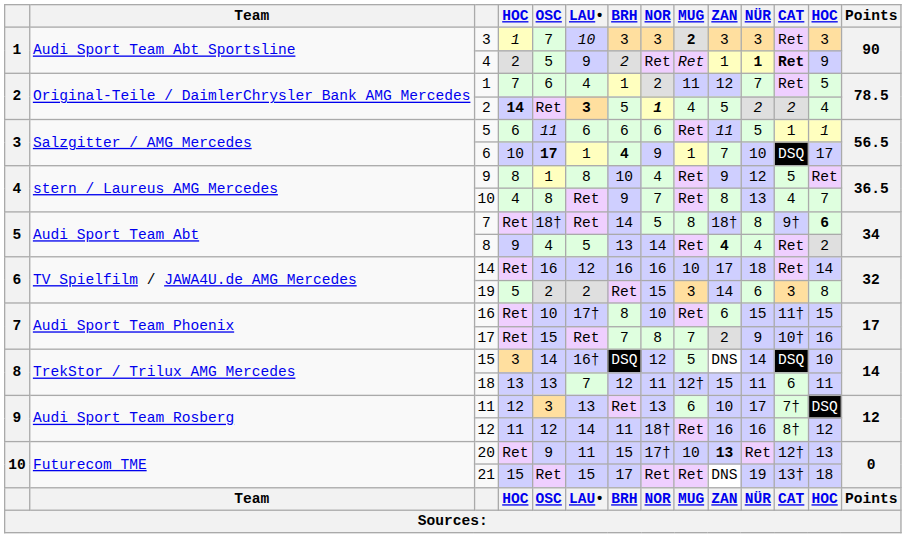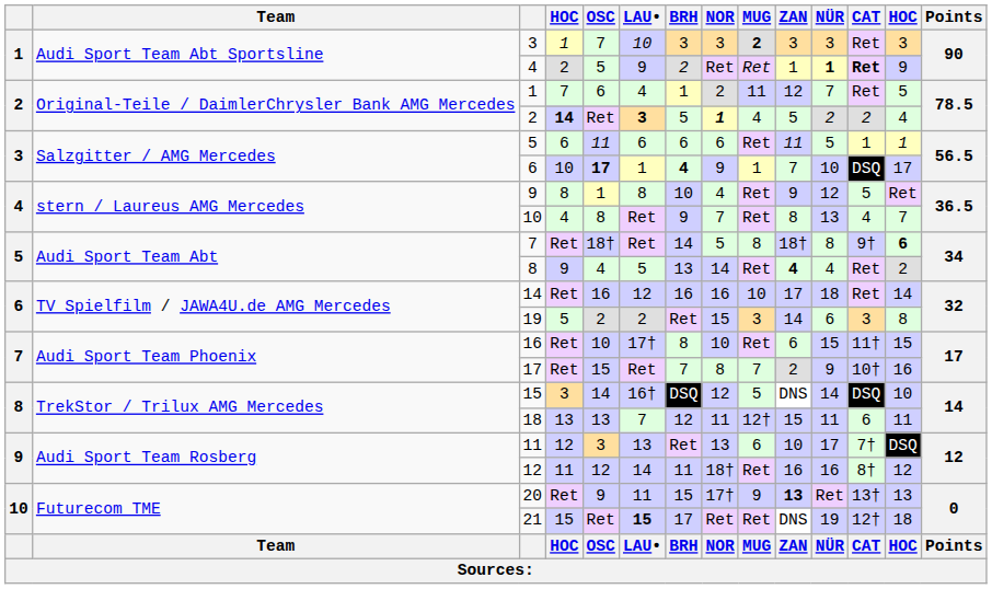 <table class="wikitable" style="font-size:85%; text-align:center">
 <tr style="background:#f9f9f9" valign="top">
 <th valign="middle"></th>
 <th valign="middle">Team</th>
 <th valign="middle"></th>
 <th><a href='#'>HOC</a><br></th>
 <th><a href='#'>OSC</a><br></th>
 <th><a href='#'>LAU</a>•<br></th>
 <th><a href='#'>BRH</a><br></th>
 <th><a href='#'>NOR</a><br></th>
 <th><a href='#'>MUG</a><br></th>
 <th><a href='#'>ZAN</a><br></th>
 <th><a href='#'>NÜR</a><br></th>
 <th><a href='#'>CAT</a><br></th>
 <th><a href='#'>HOC</a><br></th>
 <th valign="middle">Points</th>
 </tr>
 <tr>
 <th rowspan=2>1</th>
 <td align="left" rowspan=2><a href='#'>Audi Sport Team Abt Sportsline</a></td>
 <td align="center">3</td>
 <td style="background:#ffffbf;"><em>1</em></td>
 <td style="background:#dfffdf;">7</td>
 <td style="background:#cfcfff;"><em>10</em></td>
 <td style="background:#ffdf9f;">3</td>
 <td style="background:#ffdf9f;">3</td>
 <td style="background:#dfdfdf;"><strong>2</strong></td>
 <td style="background:#ffdf9f;">3</td>
 <td style="background:#ffdf9f;">3</td>
 <td style="background:#efcfff;">Ret</td>
 <td style="background:#ffdf9f;">3</td>
 <th rowspan=2>90</th>
 </tr>
 <tr>
 <td align="center">4</td>
 <td style="background:#dfdfdf;">2</td>
 <td style="background:#dfffdf;">5</td>
 <td style="background:#cfcfff;">9</td>
 <td style="background:#dfdfdf;"><em>2</em></td>
 <td style="background:#efcfff;">Ret</td>
 <td style="background:#efcfff;"><em>Ret</em></td>
 <td style="background:#ffffbf;">1</td>
 <td style="background:#ffffbf;"><strong>1</strong></td>
 <td style="background:#efcfff;"><strong>Ret</strong></td>
 <td style="background:#cfcfff;">9</td>
 </tr>
 <tr>
 <th rowspan=2>2</th>
 <td align="left" rowspan=2><a href='#'>Original-Teile / DaimlerChrysler Bank AMG Mercedes</a></td>
 <td align="center">1</td>
 <td style="background:#dfffdf;">7</td>
 <td style="background:#dfffdf;">6</td>
 <td style="background:#dfffdf;">4</td>
 <td style="background:#ffffbf;">1</td>
 <td style="background:#dfdfdf;">2</td>
 <td style="background:#cfcfff;">11</td>
 <td style="background:#cfcfff;">12</td>
 <td style="background:#dfffdf;">7</td>
 <td style="background:#efcfff;">Ret</td>
 <td style="background:#dfffdf;">5</td>
 <th rowspan=2>78.5</th>
 </tr>
 <tr>
 <td align="center">2</td>
 <td style="background:#cfcfff;"><strong>14</strong></td>
 <td style="background:#efcfff;">Ret</td>
 <td style="background:#ffdf9f;"><strong>3</strong></td>
 <td style="background:#dfffdf;">5</td>
 <td style="background:#ffffbf;"><strong><em>1</em></strong></td>
 <td style="background:#dfffdf;">4</td>
 <td style="background:#dfffdf;">5</td>
 <td style="background:#dfdfdf;"><em>2</em></td>
 <td style="background:#dfdfdf;"><em>2</em></td>
 <td style="background:#dfffdf;">4</td>
 </tr>
 <tr>
 <th rowspan=2>3</th>
 <td align="left" rowspan=2><a href='#'>Salzgitter / AMG Mercedes</a></td>
 <td align="center">5</td>
 <td style="background:#dfffdf;">6</td>
 <td style="background:#cfcfff;"><em>11</em></td>
 <td style="background:#dfffdf;">6</td>
 <td style="background:#dfffdf;">6</td>
 <td style="background:#dfffdf;">6</td>
 <td style="background:#efcfff;">Ret</td>
 <td style="background:#cfcfff;"><em>11</em></td>
 <td style="background:#dfffdf;">5</td>
 <td style="background:#ffffbf;">1</td>
 <td style="background:#ffffbf;"><em>1</em></td>
 <th rowspan=2>56.5</th>
 </tr>
 <tr>
 <td align="center">6</td>
 <td style="background:#cfcfff;">10</td>
 <td style="background:#cfcfff;"><strong>17</strong></td>
 <td style="background:#ffffbf;">1</td>
 <td style="background:#dfffdf;"><strong>4</strong></td>
 <td style="background:#cfcfff;">9</td>
 <td style="background:#ffffbf;">1</td>
 <td style="background:#dfffdf;">7</td>
 <td style="background:#cfcfff;">10</td>
 <td style="background:#000000; color:white">DSQ</td>
 <td style="background:#cfcfff;">17</td>
 </tr>
 <tr>
 <th rowspan=2>4</th>
 <td align="left" rowspan=2><a href='#'>stern / Laureus AMG Mercedes</a></td>
 <td align="center">9</td>
 <td style="background:#dfffdf;">8</td>
 <td style="background:#ffffbf;">1</td>
 <td style="background:#dfffdf;">8</td>
 <td style="background:#cfcfff;">10</td>
 <td style="background:#dfffdf;">4</td>
 <td style="background:#efcfff;">Ret</td>
 <td style="background:#cfcfff;">9</td>
 <td style="background:#cfcfff;">12</td>
 <td style="background:#dfffdf;">5</td>
 <td style="background:#efcfff;">Ret</td>
 <th rowspan=2>36.5</th>
 </tr>
 <tr>
 <td align="center">10</td>
 <td style="background:#dfffdf;">4</td>
 <td style="background:#dfffdf;">8</td>
 <td style="background:#efcfff;">Ret</td>
 <td style="background:#cfcfff;">9</td>
 <td style="background:#dfffdf;">7</td>
 <td style="background:#efcfff;">Ret</td>
 <td style="background:#dfffdf;">8</td>
 <td style="background:#cfcfff;">13</td>
 <td style="background:#dfffdf;">4</td>
 <td style="background:#dfffdf;">7</td>
 </tr>
 <tr>
 <th rowspan=2>5</th>
 <td align="left" rowspan=2><a href='#'>Audi Sport Team Abt</a></td>
 <td align="center">7</td>
 <td style="background:#efcfff;">Ret</td>
 <td style="background:#cfcfff;">18†</td>
 <td style="background:#efcfff;">Ret</td>
 <td style="background:#cfcfff;">14</td>
 <td style="background:#dfffdf;">5</td>
 <td style="background:#dfffdf;">8</td>
 <td style="background:#cfcfff;">18†</td>
 <td style="background:#dfffdf;">8</td>
 <td style="background:#cfcfff;">9†</td>
 <td style="background:#dfffdf;"><strong>6</strong></td>
 <th rowspan=2>34</th>
 </tr>
 <tr>
 <td align="center">8</td>
 <td style="background:#cfcfff;">9</td>
 <td style="background:#dfffdf;">4</td>
 <td style="background:#dfffdf;">5</td>
 <td style="background:#cfcfff;">13</td>
 <td style="background:#cfcfff;">14</td>
 <td style="background:#efcfff;">Ret</td>
 <td style="background:#dfffdf;"><strong>4</strong></td>
 <td style="background:#dfffdf;">4</td>
 <td style="background:#efcfff;">Ret</td>
 <td style="background:#dfdfdf;">2</td>
 </tr>
 <tr>
 <th rowspan=2>6</th>
 <td align="left" rowspan=2><a href='#'>TV Spielfilm</a> / <a href='#'>JAWA4U.de AMG Mercedes</a></td>
 <td align="center">14</td>
 <td style="background:#efcfff;">Ret</td>
 <td style="background:#cfcfff;">16</td>
 <td style="background:#cfcfff;">12</td>
 <td style="background:#cfcfff;">16</td>
 <td style="background:#cfcfff;">16</td>
 <td style="background:#cfcfff;">10</td>
 <td style="background:#cfcfff;">17</td>
 <td style="background:#cfcfff;">18</td>
 <td style="background:#efcfff;">Ret</td>
 <td style="background:#cfcfff;">14</td>
 <th rowspan=2>32</th>
 </tr>
 <tr>
 <td align="center">19</td>
 <td style="background:#dfffdf;">5</td>
 <td style="background:#dfdfdf;">2</td>
 <td style="background:#dfdfdf;">2</td>
 <td style="background:#efcfff;">Ret</td>
 <td style="background:#cfcfff;">15</td>
 <td style="background:#ffdf9f;">3</td>
 <td style="background:#cfcfff;">14</td>
 <td style="background:#dfffdf;">6</td>
 <td style="background:#ffdf9f;">3</td>
 <td style="background:#dfffdf;">8</td>
 </tr>
 <tr>
 <th rowspan=2>7</th>
 <td align="left" rowspan=2><a href='#'>Audi Sport Team Phoenix</a></td>
 <td align="center">16</td>
 <td style="background:#efcfff;">Ret</td>
 <td style="background:#cfcfff;">10</td>
 <td style="background:#cfcfff;">17†</td>
 <td style="background:#dfffdf;">8</td>
 <td style="background:#cfcfff;">10</td>
 <td style="background:#efcfff;">Ret</td>
 <td style="background:#dfffdf;">6</td>
 <td style="background:#cfcfff;">15</td>
 <td style="background:#cfcfff;">11†</td>
 <td style="background:#cfcfff;">15</td>
 <th rowspan=2>17</th>
 </tr>
 <tr>
 <td align="center">17</td>
 <td style="background:#efcfff;">Ret</td>
 <td style="background:#cfcfff;">15</td>
 <td style="background:#efcfff;">Ret</td>
 <td style="background:#dfffdf;">7</td>
 <td style="background:#dfffdf;">8</td>
 <td style="background:#dfffdf;">7</td>
 <td style="background:#dfdfdf;">2</td>
 <td style="background:#cfcfff;">9</td>
 <td style="background:#cfcfff;">10†</td>
 <td style="background:#cfcfff;">16</td>
 </tr>
 <tr>
 <th rowspan=2>8</th>
 <td align="left" rowspan=2><a href='#'>TrekStor / Trilux AMG Mercedes</a></td>
 <td align="center">15</td>
 <td style="background:#ffdf9f;">3</td>
 <td style="background:#cfcfff;">14</td>
 <td style="background:#cfcfff;">16†</td>
 <td style="background:#000000; color:white">DSQ</td>
 <td style="background:#cfcfff;">12</td>
 <td style="background:#dfffdf;">5</td>
 <td style="background:#ffffff;">DNS</td>
 <td style="background:#cfcfff;">14</td>
 <td style="background:#000000; color:white">DSQ</td>
 <td style="background:#cfcfff;">10</td>
 <th rowspan=2>14</th>
 </tr>
 <tr>
 <td align="center">18</td>
 <td style="background:#cfcfff;">13</td>
 <td style="background:#cfcfff;">13</td>
 <td style="background:#dfffdf;">7</td>
 <td style="background:#cfcfff;">12</td>
 <td style="background:#cfcfff;">11</td>
 <td style="background:#cfcfff;">12†</td>
 <td style="background:#cfcfff;">15</td>
 <td style="background:#cfcfff;">11</td>
 <td style="background:#dfffdf;">6</td>
 <td style="background:#cfcfff;">11</td>
 </tr>
 <tr>
 <th rowspan=2>9</th>
 <td align="left" rowspan=2><a href='#'>Audi Sport Team Rosberg</a></td>
 <td align="center">11</td>
 <td style="background:#cfcfff;">12</td>
 <td style="background:#ffdf9f;">3</td>
 <td style="background:#cfcfff;">13</td>
 <td style="background:#efcfff;">Ret</td>
 <td style="background:#cfcfff;">13</td>
 <td style="background:#dfffdf;">6</td>
 <td style="background:#cfcfff;">10</td>
 <td style="background:#cfcfff;">17</td>
 <td style="background:#dfffdf;">7†</td>
 <td style="background:#000000; color:white">DSQ</td>
 <th rowspan=2>12</th>
 </tr>
 <tr>
 <td align="center">12</td>
 <td style="background:#cfcfff;">11</td>
 <td style="background:#cfcfff;">12</td>
 <td style="background:#cfcfff;">14</td>
 <td style="background:#cfcfff;">11</td>
 <td style="background:#cfcfff;">18†</td>
 <td style="background:#efcfff;">Ret</td>
 <td style="background:#cfcfff;">16</td>
 <td style="background:#cfcfff;">16</td>
 <td style="background:#dfffdf;">8†</td>
 <td style="background:#cfcfff;">12</td>
 </tr>
 <tr>
 <th rowspan=2>10</th>
 <td align="left" rowspan=2><a href='#'>Futurecom TME</a></td>
 <td align="center">20</td>
 <td style="background:#efcfff;">Ret</td>
 <td style="background:#cfcfff;">9</td>
 <td style="background:#cfcfff;">11</td>
 <td style="background:#cfcfff;">15</td>
 <td style="background:#cfcfff;">17†</td>
-<td style="background:#cfcfff;">10</td>
+<td style="background:#cfcfff;">9</td>
 <td style="background:#cfcfff;"><strong>13</strong></td>
 <td style="background:#efcfff;">Ret</td>
-<td style="background:#cfcfff;">12†</td>
+<td style="background:#cfcfff;">13†</td>
 <td style="background:#cfcfff;">13</td>
 <th rowspan=2>0</th>
 </tr>
 <tr>
 <td align="center">21</td>
 <td style="background:#cfcfff;">15</td>
 <td style="background:#efcfff;">Ret</td>
-<td style="background:#cfcfff;">15</td>
+<td style="background:#cfcfff;"><strong>15</strong></td>
 <td style="background:#cfcfff;">17</td>
 <td style="background:#efcfff;">Ret</td>
 <td style="background:#efcfff;">Ret</td>
 <td style="background:#ffffff;">DNS</td>
 <td style="background:#cfcfff;">19</td>
-<td style="background:#cfcfff;">13†</td>
+<td style="background:#cfcfff;">12†</td>
 <td style="background:#cfcfff;">18</td>
 </tr>
 <tr>
 <th valign="middle"></th>
 <th valign="middle">Team</th>
 <th valign="middle"></th>
 <th><a href='#'>HOC</a><br></th>
 <th><a href='#'>OSC</a><br></th>
 <th><a href='#'>LAU</a>•<br></th>
 <th><a href='#'>BRH</a><br></th>
 <th><a href='#'>NOR</a><br></th>
 <th><a href='#'>MUG</a><br></th>
 <th><a href='#'>ZAN</a><br></th>
 <th><a href='#'>NÜR</a><br></th>
 <th><a href='#'>CAT</a><br></th>
 <th><a href='#'>HOC</a><br></th>
 <th valign="middle">Points</th>
 </tr>
 <tr>
 <th colspan="14">Sources:</th>
 </tr>
 </table>
